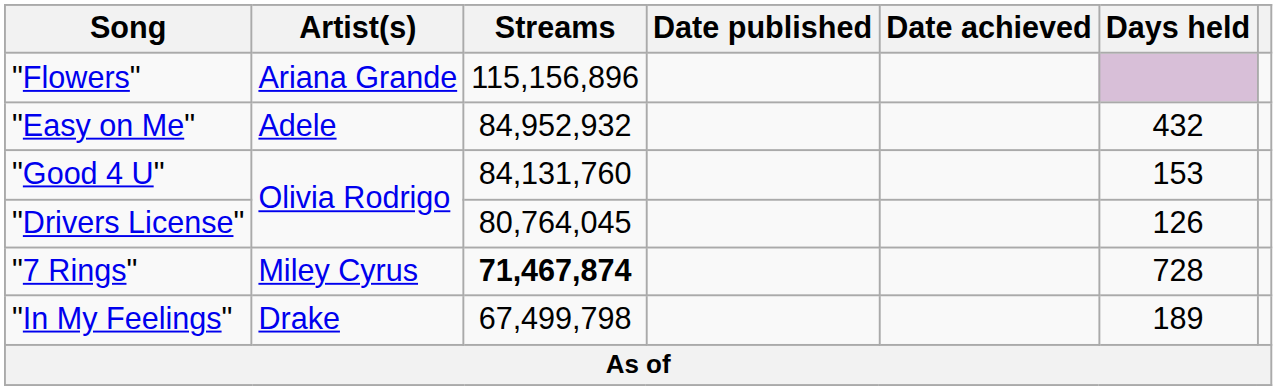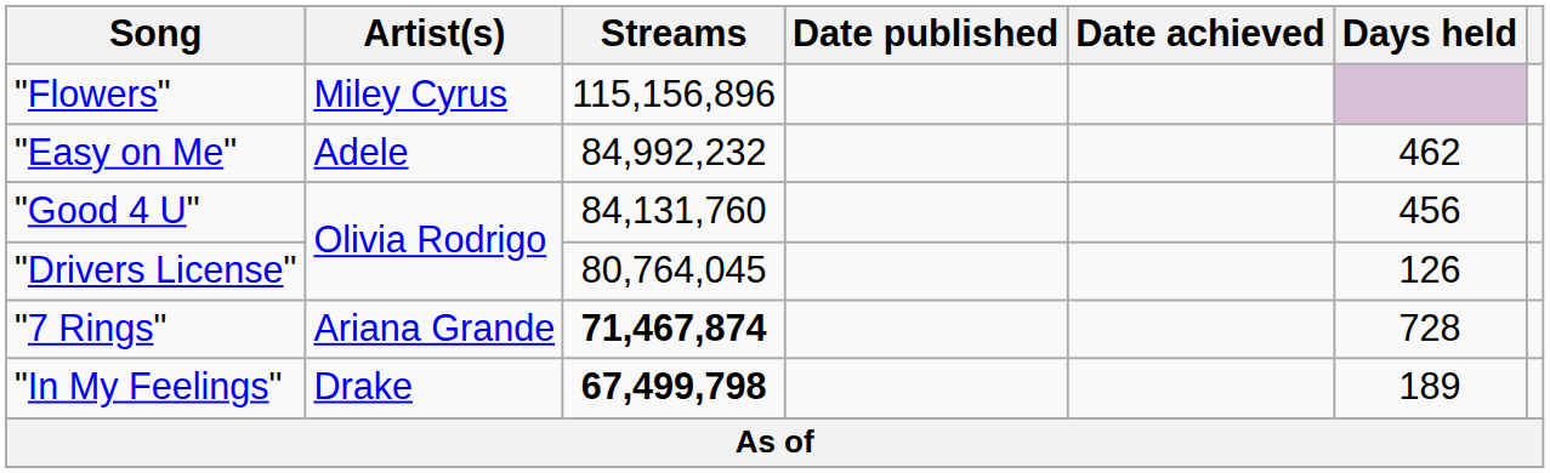 <table class="wikitable sortable">
 <tr>
 <th>Song</th>
 <th>Artist(s)</th>
 <th>Streams</th>
 <th>Date published</th>
 <th>Date achieved</th>
 <th>Days held</th>
 <th class="unsortable"></th>
 </tr>
 <tr>
 <td>"<a href='#'>Flowers</a>"</td>
-<td><a href='#'>Ariana Grande</a></td>
+<td><a href='#'>Miley Cyrus</a></td>
 <td style="text-align:center;">115,156,896</td>
 <td style="text-align:right;"></td>
 <td style="text-align:right;"></td>
 <td style="text-align:center;  background-color:#D8BFD8"><strong></strong>   </td>
 <td style="text-align:center;"></td>
 </tr>
 <tr>
 <td>"<a href='#'>Easy on Me</a>"</td>
 <td><a href='#'>Adele</a></td>
-<td style="text-align:center;">84,952,932</td>
+<td style="text-align:center;">84,992,232</td>
 <td style="text-align:right;"></td>
 <td style="text-align:right;"></td>
-<td style="text-align:center;">432</td>
+<td style="text-align:center;">462</td>
 <td style="text-align:center;"></td>
 </tr>
 <tr>
 <td>"<a href='#'>Good 4 U</a>"</td>
 <td rowspan="2"><a href='#'>Olivia Rodrigo</a></td>
 <td style="text-align:center;">84,131,760</td>
 <td style="text-align:right;"></td>
 <td style="text-align:right;"></td>
-<td style="text-align:center;">153</td>
+<td style="text-align:center;">456</td>
 <td style="text-align:center;"></td>
 </tr>
 <tr>
 <td>"<a href='#'>Drivers License</a>"</td>
 <td style="text-align:center;">80,764,045</td>
 <td style="text-align:right;"></td>
 <td style="text-align:right;"></td>
 <td style="text-align:center;">126</td>
 <td style="text-align:center;"></td>
 </tr>
 <tr>
 <td>"<a href='#'>7 Rings</a>"</td>
-<td><a href='#'>Miley Cyrus</a></td>
+<td><a href='#'>Ariana Grande</a></td>
 <td style="text-align:center;"><strong>71,467,874</strong></td>
 <td style="text-align:right;"></td>
 <td style="text-align:right;"></td>
 <td style="text-align:center;">728</td>
 <td style="text-align:center;"></td>
 </tr>
 <tr>
 <td>"<a href='#'>In My Feelings</a>"</td>
 <td><a href='#'>Drake</a></td>
-<td style="text-align:center;">67,499,798</td>
+<td style="text-align:center;"><strong>67,499,798</strong></td>
 <td style="text-align:right;"></td>
 <td style="text-align:right;"></td>
 <td style="text-align:center;">189</td>
 <td style="text-align:center;"></td>
 </tr>
 <tr>
 <th colspan="9" style="text-align:center; font-size:85%;"> As of </th>
 </tr>
 </table>
